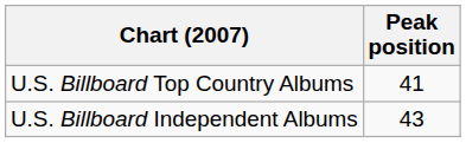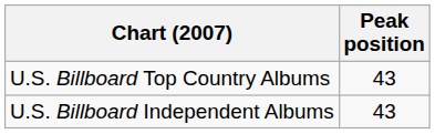 <table class="wikitable">
 <tr>
 <th>Chart (2007)</th>
 <th>Peak<br>position</th>
 </tr>
 <tr>
 <td>U.S. <em>Billboard</em> Top Country Albums</td>
-<td align="center">41</td>
+<td align="center">43</td>
 </tr>
 <tr>
 <td>U.S. <em>Billboard</em> Independent Albums</td>
 <td align="center">43</td>
 </tr>
 </table>
